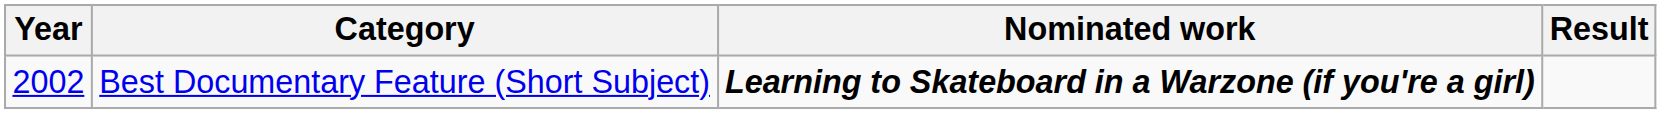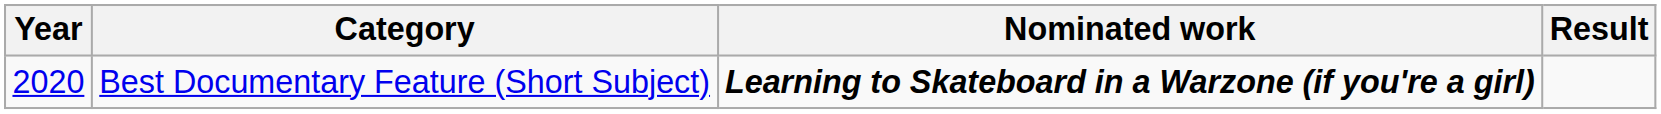 <table class="wikitable sortable">
 <tr>
 <th>Year</th>
 <th>Category</th>
 <th>Nominated work</th>
 <th>Result</th>
 </tr>
 <tr>
-<td><a href='#'>2002</a></td>
+<td><a href='#'>2020</a></td>
 <td><a href='#'>Best Documentary Feature (Short Subject)</a></td>
 <td><strong><em>Learning to Skateboard in a Warzone (if you're a girl)</em></strong></td>
 <td></td>
 </tr>
 </table>
